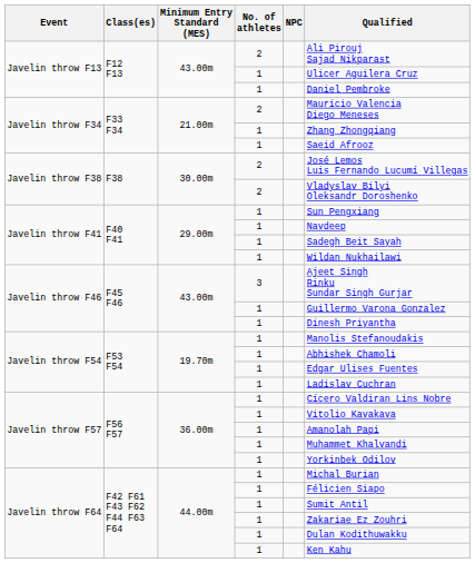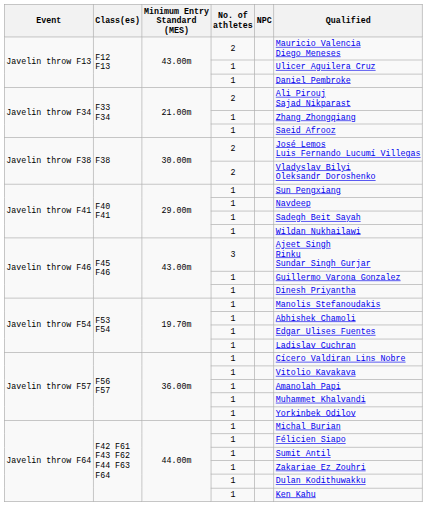 <table class="wikitable">
 <tr>
 <th>Event</th>
 <th>Class(es)</th>
 <th>Minimum Entry<br>Standard<br>(MES)</th>
 <th>No. of<br>athletes</th>
 <th>NPC</th>
 <th>Qualified</th>
 </tr>
 <tr>
 <td rowspan=3>Javelin throw F13</td>
 <td rowspan=3>F12<br>F13</td>
 <td rowspan=3 align=center>43.00m</td>
 <td align=center>2</td>
 <td></td>
-<td><a href='#'>Ali Pirouj</a><br><a href='#'>Sajad Nikparast</a></td>
+<td><a href='#'>Mauricio Valencia</a><br><a href='#'>Diego Meneses</a></td>
 </tr>
 <tr>
 <td align=center>1</td>
 <td></td>
 <td><a href='#'>Ulicer Aguilera Cruz</a></td>
 </tr>
 <tr>
 <td align=center>1</td>
 <td></td>
 <td><a href='#'>Daniel Pembroke</a></td>
 </tr>
 <tr>
 <td rowspan=3>Javelin throw F34</td>
 <td rowspan=3>F33<br>F34</td>
 <td rowspan=3 align=center>21.00m</td>
 <td align=center>2</td>
 <td></td>
-<td><a href='#'>Mauricio Valencia</a><br><a href='#'>Diego Meneses</a></td>
+<td><a href='#'>Ali Pirouj</a><br><a href='#'>Sajad Nikparast</a></td>
 </tr>
 <tr>
 <td align=center>1</td>
 <td></td>
 <td><a href='#'>Zhang Zhongqiang</a></td>
 </tr>
 <tr>
 <td align=center>1</td>
 <td></td>
 <td><a href='#'>Saeid Afrooz</a></td>
 </tr>
 <tr>
 <td rowspan=2>Javelin throw F38</td>
 <td rowspan=2>F38</td>
 <td rowspan=2 align=center>30.00m</td>
 <td align=center>2</td>
 <td></td>
 <td><a href='#'>José Lemos</a><br><a href='#'>Luis Fernando Lucumí Villegas</a></td>
 </tr>
 <tr>
 <td align=center>2</td>
 <td></td>
 <td><a href='#'>Vladyslav Bilyi</a><br><a href='#'>Oleksandr Doroshenko</a></td>
 </tr>
 <tr>
 <td rowspan=4>Javelin throw F41</td>
 <td rowspan=4>F40<br>F41</td>
 <td rowspan=4 align=center>29.00m</td>
 <td align=center>1</td>
 <td></td>
 <td><a href='#'>Sun Pengxiang</a></td>
 </tr>
 <tr>
 <td align=center>1</td>
 <td></td>
 <td><a href='#'>Navdeep</a></td>
 </tr>
 <tr>
 <td align=center>1</td>
 <td></td>
 <td><a href='#'>Sadegh Beit Sayah</a></td>
 </tr>
 <tr>
 <td align=center>1</td>
 <td></td>
 <td><a href='#'>Wildan Nukhailawi</a></td>
 </tr>
 <tr>
 <td rowspan=3>Javelin throw F46</td>
 <td rowspan=3>F45<br>F46</td>
 <td rowspan=3 align=center>43.00m</td>
 <td align=center>3</td>
 <td></td>
 <td><a href='#'>Ajeet Singh</a><br><a href='#'>Rinku</a><br><a href='#'>Sundar Singh Gurjar</a></td>
 </tr>
 <tr>
 <td align=center>1</td>
 <td></td>
 <td><a href='#'>Guillermo Varona Gonzalez</a></td>
 </tr>
 <tr>
 <td align=center>1</td>
 <td></td>
 <td><a href='#'>Dinesh Priyantha</a></td>
 </tr>
 <tr>
 <td rowspan=4>Javelin throw F54</td>
 <td rowspan=4>F53<br>F54</td>
 <td rowspan=4 align=center>19.70m</td>
 <td align=center>1</td>
 <td></td>
 <td><a href='#'>Manolis Stefanoudakis</a></td>
 </tr>
 <tr>
 <td align=center>1</td>
 <td></td>
 <td><a href='#'>Abhishek Chamoli</a></td>
 </tr>
 <tr>
 <td align=center>1</td>
 <td></td>
 <td><a href='#'>Edgar Ulises Fuentes</a></td>
 </tr>
 <tr>
 <td align=center>1</td>
 <td></td>
 <td><a href='#'>Ladislav Cuchran</a></td>
 </tr>
 <tr>
 <td rowspan=5>Javelin throw F57</td>
 <td rowspan=5>F56<br>F57</td>
 <td rowspan=5 align=center>36.00m</td>
 <td align=center>1</td>
 <td></td>
 <td><a href='#'>Cícero Valdiran Lins Nobre</a></td>
 </tr>
 <tr>
 <td align=center>1</td>
 <td></td>
 <td><a href='#'>Vitolio Kavakava</a></td>
 </tr>
 <tr>
 <td align=center>1</td>
 <td></td>
 <td><a href='#'>Amanolah Papi</a></td>
 </tr>
 <tr>
 <td align=center>1</td>
 <td></td>
 <td><a href='#'>Muhammet Khalvandi</a></td>
 </tr>
 <tr>
 <td align=center>1</td>
 <td></td>
 <td><a href='#'>Yorkinbek Odilov</a></td>
 </tr>
 <tr>
 <td rowspan=6>Javelin throw F64</td>
 <td rowspan=6>F42  F61<br>F43  F62<br>F44  F63<br>F64</td>
 <td rowspan=6 align=center>44.00m</td>
 <td align=center>1</td>
 <td></td>
 <td><a href='#'>Michal Burian</a></td>
 </tr>
 <tr>
 <td align=center>1</td>
 <td></td>
 <td><a href='#'>Félicien Siapo</a></td>
 </tr>
 <tr>
 <td align=center>1</td>
 <td></td>
 <td><a href='#'>Sumit Antil</a></td>
 </tr>
 <tr>
 <td align=center>1</td>
 <td></td>
 <td><a href='#'>Zakariae Ez Zouhri</a></td>
 </tr>
 <tr>
 <td align=center>1</td>
 <td></td>
 <td><a href='#'>Dulan Kodithuwakku</a></td>
 </tr>
 <tr>
 <td align=center>1</td>
 <td></td>
 <td><a href='#'>Ken Kahu</a></td>
 </tr>
 </table>
